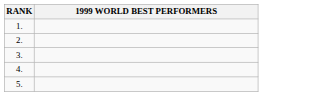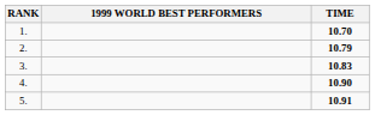 <table class="wikitable" style="border-collapse: collapse; font-size: 90%;">
 <tr>
 <th>RANK</th>
 <th align="center" style="width: 25em">1999 WORLD BEST PERFORMERS</th>
+<th align="center" style="width: 5em">TIME</th>
 </tr>
 <tr>
 <td align="center">1.</td>
 <td></td>
+<td align="center"><strong>10.70</strong></td>
 </tr>
 <tr>
 <td align="center">2.</td>
 <td></td>
+<td align="center"><strong>10.79</strong></td>
 </tr>
 <tr>
 <td align="center">3.</td>
 <td></td>
+<td align="center"><strong>10.83</strong></td>
 </tr>
 <tr>
 <td align="center">4.</td>
 <td></td>
+<td align="center"><strong>10.90</strong></td>
 </tr>
 <tr>
 <td align="center">5.</td>
 <td></td>
+<td align="center"><strong>10.91</strong></td>
 </tr>
 </table>
